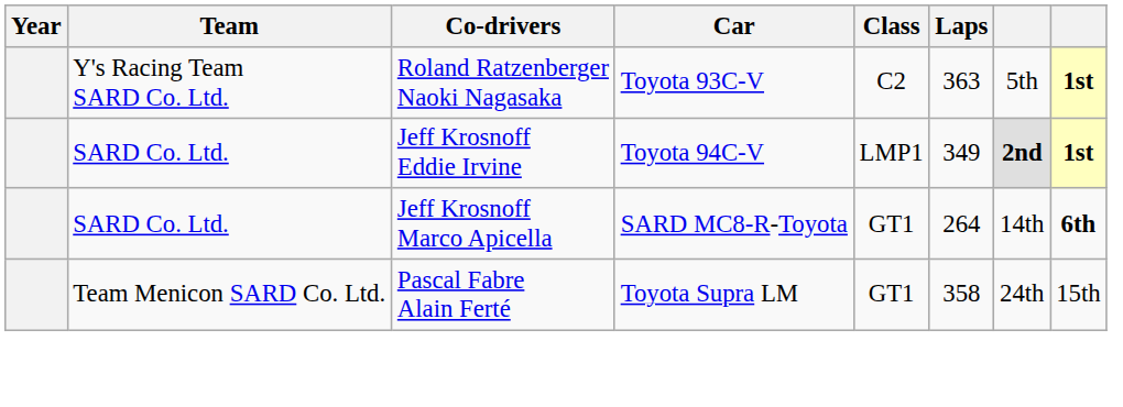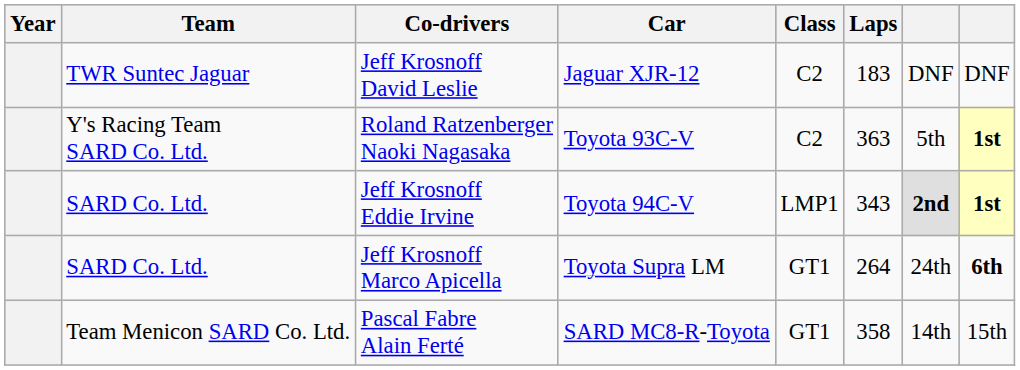 <table class="wikitable" style="text-align:center; font-size:90%">
 <tr>
 <th>Year</th>
 <th>Team</th>
 <th>Co-drivers</th>
 <th>Car</th>
 <th>Class</th>
 <th>Laps</th>
 <th></th>
 <th></th>
+</tr>
+<tr>
+<th></th>
+<td align="left" nowrap=""> <a href='#'>TWR Suntec Jaguar</a></td>
+<td align="left" nowrap=""> <a href='#'>Jeff Krosnoff</a><br> <a href='#'>David Leslie</a></td>
+<td align="left" nowrap=""><a href='#'>Jaguar XJR-12</a></td>
+<td>C2</td>
+<td>183</td>
+<td>DNF</td>
+<td>DNF</td>
 </tr>
 <tr>
 <th></th>
 <td align="left"nowrap> Y's Racing Team<br> <a href='#'>SARD Co. Ltd.</a></td>
 <td align="left"nowrap> <a href='#'>Roland Ratzenberger</a><br> <a href='#'>Naoki Nagasaka</a></td>
 <td align="left"nowrap><a href='#'>Toyota 93C-V</a></td>
 <td>C2</td>
 <td>363</td>
 <td>5th</td>
 <td style="background:#FFFFBF;"><strong>1st</strong></td>
 </tr>
 <tr>
 <th></th>
 <td align="left"nowrap> <a href='#'>SARD Co. Ltd.</a></td>
 <td align="left"nowrap> <a href='#'>Jeff Krosnoff</a><br>  <a href='#'>Eddie Irvine</a></td>
 <td align="left"nowrap><a href='#'>Toyota 94C-V</a></td>
 <td>LMP1</td>
-<td>349</td>
+<td>343</td>
 <td style="background:#DFDFDF;"><strong>2nd</strong></td>
 <td style="background:#FFFFBF;"><strong>1st</strong></td>
 </tr>
 <tr>
 <th></th>
 <td align="left"nowrap> <a href='#'>SARD Co. Ltd.</a></td>
 <td align="left"nowrap> <a href='#'>Jeff Krosnoff</a><br>  <a href='#'>Marco Apicella</a></td>
-<td align="left"nowrap><a href='#'>SARD MC8-R</a>-<a href='#'>Toyota</a></td>
+<td align="left"nowrap><a href='#'>Toyota Supra</a> LM</td>
 <td>GT1</td>
 <td>264</td>
-<td>14th</td>
+<td>24th</td>
 <td><strong>6th</strong></td>
 </tr>
 <tr>
 <th></th>
 <td align="left"nowrap> Team Menicon <a href='#'>SARD</a> Co. Ltd.</td>
 <td align="left"nowrap> <a href='#'>Pascal Fabre</a><br> <a href='#'>Alain Ferté</a></td>
-<td align="left"nowrap><a href='#'>Toyota Supra</a> LM</td>
+<td align="left"nowrap><a href='#'>SARD MC8-R</a>-<a href='#'>Toyota</a></td>
 <td>GT1</td>
 <td>358</td>
-<td>24th</td>
+<td>14th</td>
 <td>15th</td>
 </tr>
 </table>
